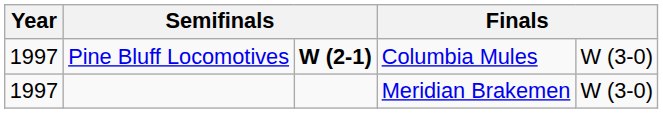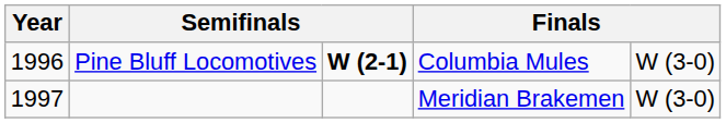 <table class="wikitable">
 <tr>
 <th>Year</th>
 <th colspan=2>Semifinals</th>
 <th colspan=2>Finals</th>
 </tr>
 <tr>
-<td>1997</td>
+<td>1996</td>
 <td><a href='#'>Pine Bluff Locomotives</a></td>
 <td><strong>W (2-1)</strong></td>
 <td><a href='#'>Columbia Mules</a></td>
 <td>W (3-0)</td>
 </tr>
 <tr>
 <td>1997</td>
 <td></td>
 <td></td>
 <td><a href='#'>Meridian Brakemen</a></td>
 <td>W (3-0)</td>
 </tr>
 </table>
